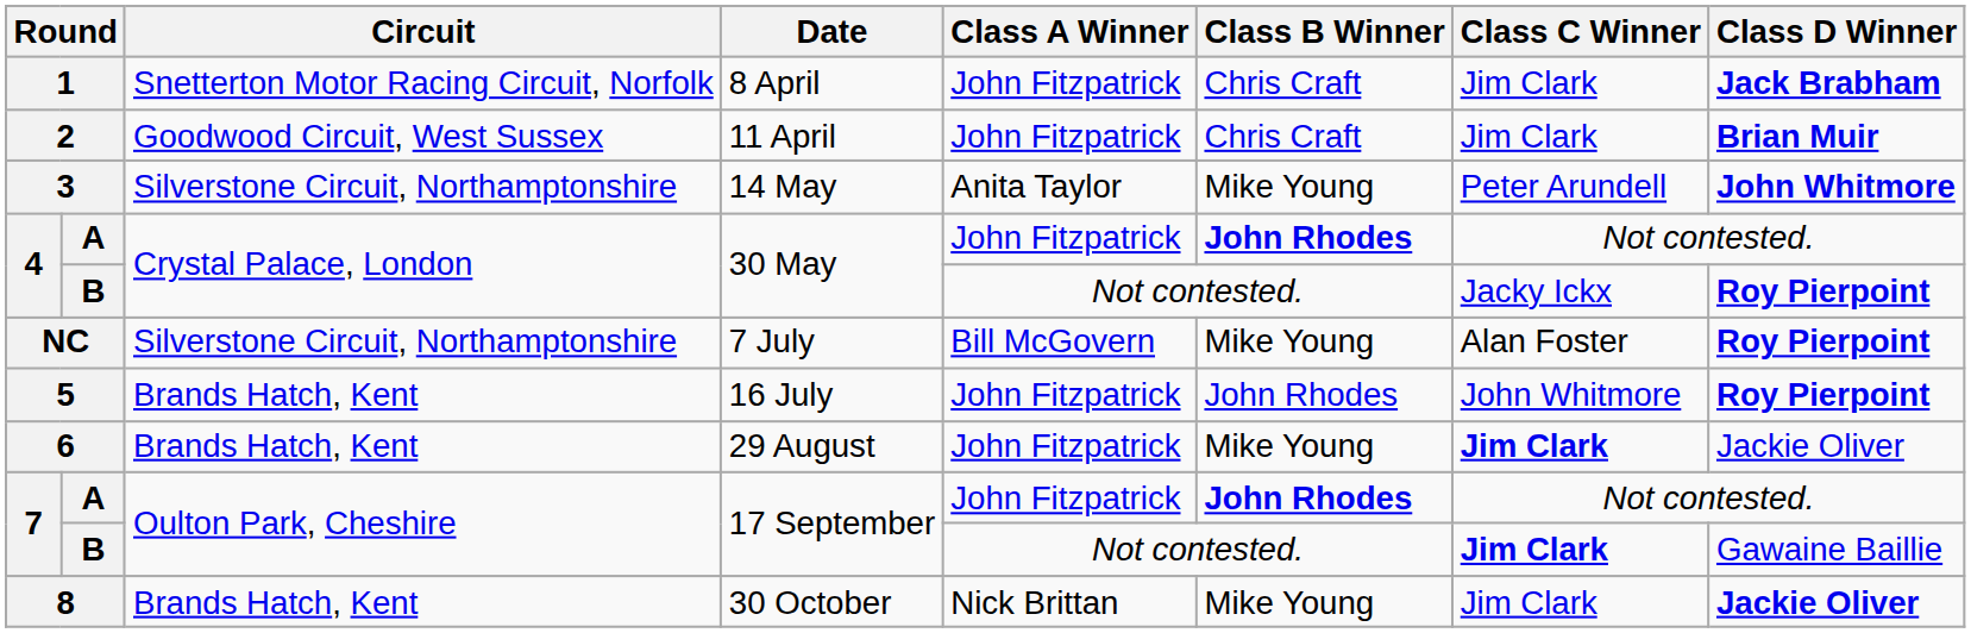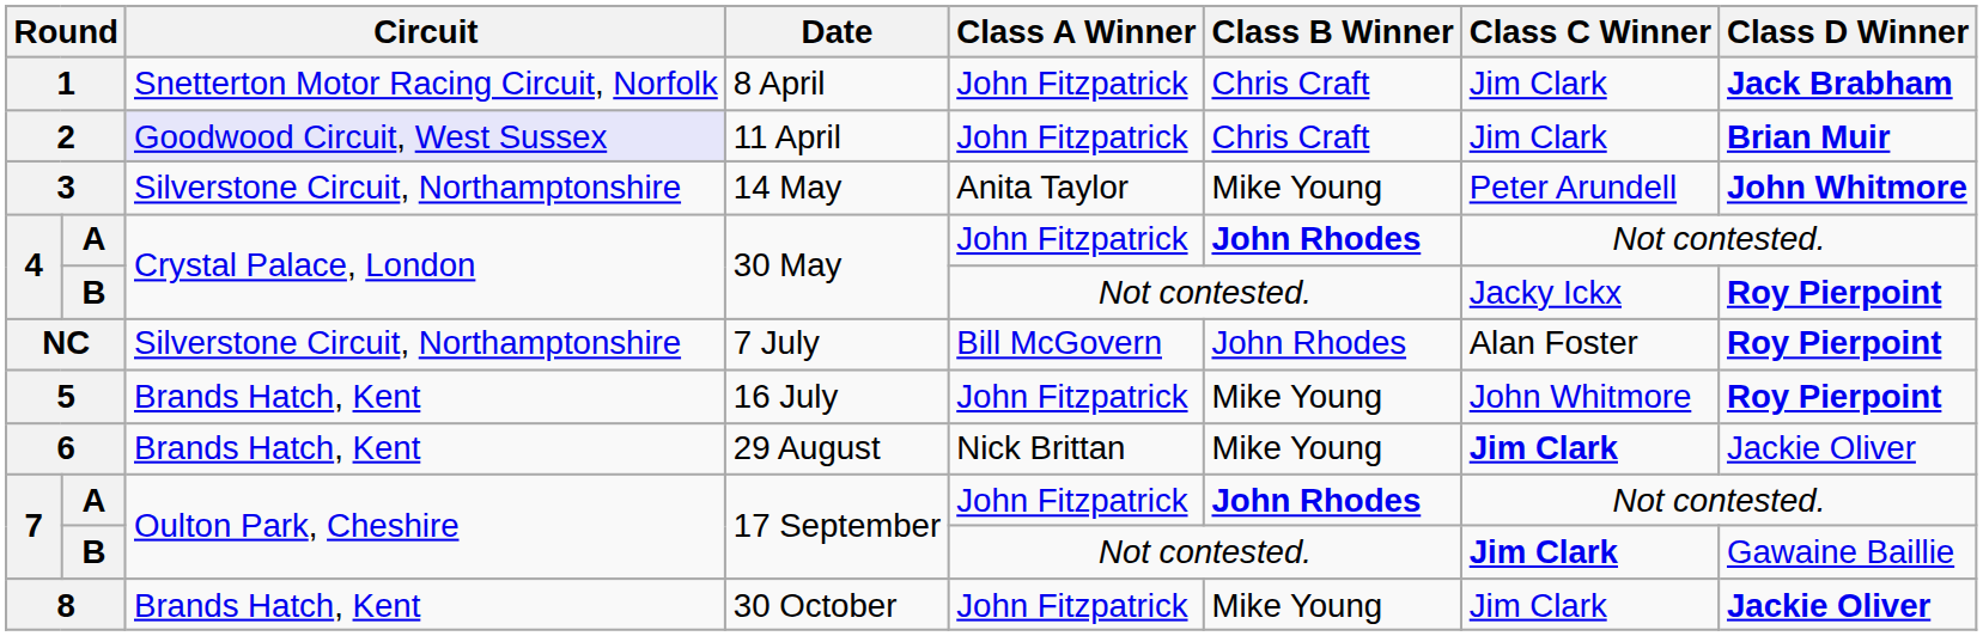 <table class="wikitable" style="font-size: 85%;">
 <tr>
 <th colspan=2>Round</th>
 <th>Circuit</th>
 <th>Date</th>
 <th>Class A Winner</th>
 <th>Class B Winner</th>
 <th>Class C Winner</th>
 <th>Class D Winner</th>
 </tr>
 <tr>
 <th colspan=2>1</th>
 <td><a href='#'>Snetterton Motor Racing Circuit</a>, <a href='#'>Norfolk</a></td>
 <td>8 April</td>
 <td> <a href='#'>John Fitzpatrick</a></td>
 <td> <a href='#'>Chris Craft</a></td>
 <td> <a href='#'>Jim Clark</a></td>
 <td> <strong><a href='#'>Jack Brabham</a></strong></td>
 </tr>
 <tr>
 <th colspan=2>2</th>
-<td><a href='#'>Goodwood Circuit</a>, <a href='#'>West Sussex</a></td>
+<td style="background: lavender;"><a href='#'>Goodwood Circuit</a>, <a href='#'>West Sussex</a></td>
 <td>11 April</td>
 <td> <a href='#'>John Fitzpatrick</a></td>
 <td> <a href='#'>Chris Craft</a></td>
 <td> <a href='#'>Jim Clark</a></td>
 <td> <strong><a href='#'>Brian Muir</a></strong></td>
 </tr>
 <tr>
 <th colspan=2>3</th>
 <td><a href='#'>Silverstone Circuit</a>, <a href='#'>Northamptonshire</a></td>
 <td>14 May</td>
 <td> Anita Taylor</td>
 <td> Mike Young</td>
 <td> <a href='#'>Peter Arundell</a></td>
 <td> <strong><a href='#'>John Whitmore</a></strong></td>
 </tr>
 <tr>
 <th rowspan=2>4</th>
 <th>A</th>
 <td rowspan=2><a href='#'>Crystal Palace</a>, <a href='#'>London</a></td>
 <td rowspan=2>30 May</td>
 <td> <a href='#'>John Fitzpatrick</a></td>
 <td> <strong><a href='#'>John Rhodes</a></strong></td>
 <td colspan=2 align=center><em>Not contested.</em></td>
 </tr>
 <tr>
 <th>B</th>
 <td colspan=2 align=center><em>Not contested.</em></td>
 <td> <a href='#'>Jacky Ickx</a></td>
 <td> <strong><a href='#'>Roy Pierpoint</a></strong></td>
 </tr>
 <tr>
 <th colspan=2>NC</th>
 <td><a href='#'>Silverstone Circuit</a>, <a href='#'>Northamptonshire</a></td>
 <td>7 July</td>
 <td> <a href='#'>Bill McGovern</a></td>
-<td> Mike Young</td>
+<td> <a href='#'>John Rhodes</a></td>
 <td> Alan Foster</td>
 <td> <strong><a href='#'>Roy Pierpoint</a></strong></td>
 </tr>
 <tr>
 <th colspan=2>5</th>
 <td><a href='#'>Brands Hatch</a>, <a href='#'>Kent</a></td>
 <td>16 July</td>
 <td> <a href='#'>John Fitzpatrick</a></td>
-<td> <a href='#'>John Rhodes</a></td>
+<td> Mike Young</td>
 <td> <a href='#'>John Whitmore</a></td>
 <td> <strong><a href='#'>Roy Pierpoint</a></strong></td>
 </tr>
 <tr>
 <th colspan=2>6</th>
 <td><a href='#'>Brands Hatch</a>, <a href='#'>Kent</a></td>
 <td>29 August</td>
-<td> <a href='#'>John Fitzpatrick</a></td>
+<td> Nick Brittan</td>
 <td> Mike Young</td>
 <td> <strong><a href='#'>Jim Clark</a></strong></td>
 <td> <a href='#'>Jackie Oliver</a></td>
 </tr>
 <tr>
 <th rowspan=2>7</th>
 <th>A</th>
 <td rowspan=2><a href='#'>Oulton Park</a>, <a href='#'>Cheshire</a></td>
 <td rowspan=2>17 September</td>
 <td> <a href='#'>John Fitzpatrick</a></td>
 <td> <strong><a href='#'>John Rhodes</a></strong></td>
 <td colspan=2 align=center><em>Not contested.</em></td>
 </tr>
 <tr>
 <th>B</th>
 <td colspan=2 align=center><em>Not contested.</em></td>
 <td> <strong><a href='#'>Jim Clark</a></strong></td>
 <td> <a href='#'>Gawaine Baillie</a></td>
 </tr>
 <tr>
 <th colspan=2>8</th>
 <td><a href='#'>Brands Hatch</a>, <a href='#'>Kent</a></td>
 <td>30 October</td>
-<td> Nick Brittan</td>
+<td> <a href='#'>John Fitzpatrick</a></td>
 <td> Mike Young</td>
 <td> <a href='#'>Jim Clark</a></td>
 <td> <strong><a href='#'>Jackie Oliver</a></strong></td>
 </tr>
 </table>
